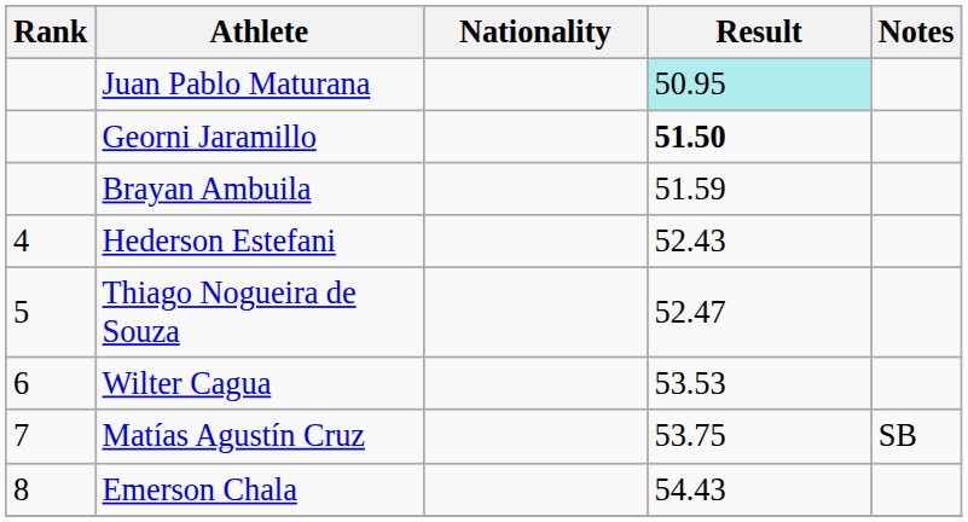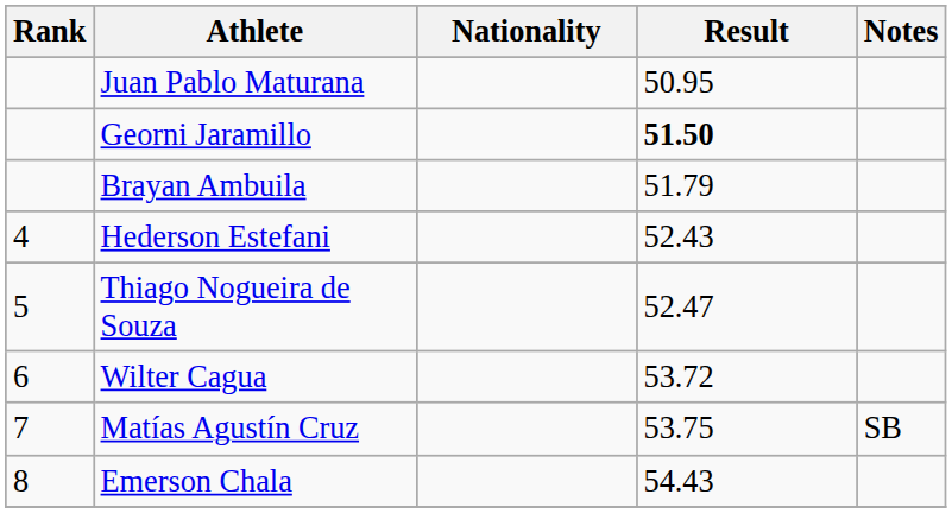 <table class="wikitable" style="font-size:95%" style="width:35em;" style="text-align:center">
 <tr>
 <th>Rank</th>
 <th width=150>Athlete</th>
 <th width=100>Nationality</th>
 <th width=100>Result</th>
 <th>Notes</th>
 </tr>
 <tr>
 <td></td>
 <td align=left><a href='#'>Juan Pablo Maturana</a></td>
 <td align=left></td>
-<td style="background: paleturquoise;">50.95</td>
+<td>50.95</td>
 <td></td>
 </tr>
 <tr>
 <td></td>
 <td align=left><a href='#'>Georni Jaramillo</a></td>
 <td align=left></td>
 <td><strong>51.50</strong></td>
 <td></td>
 </tr>
 <tr>
 <td></td>
 <td align=left><a href='#'>Brayan Ambuila</a></td>
 <td align=left></td>
-<td>51.59</td>
+<td>51.79</td>
 <td></td>
 </tr>
 <tr>
 <td>4</td>
 <td align=left><a href='#'>Hederson Estefani</a></td>
 <td align=left></td>
 <td>52.43</td>
 <td></td>
 </tr>
 <tr>
 <td>5</td>
 <td align=left><a href='#'>Thiago Nogueira de Souza</a></td>
 <td align=left></td>
 <td>52.47</td>
 <td></td>
 </tr>
 <tr>
 <td>6</td>
 <td align=left><a href='#'>Wilter Cagua</a></td>
 <td align=left></td>
-<td>53.53</td>
+<td>53.72</td>
 <td></td>
 </tr>
 <tr>
 <td>7</td>
 <td align=left><a href='#'>Matías Agustín Cruz</a></td>
 <td align=left></td>
 <td>53.75</td>
 <td>SB</td>
 </tr>
 <tr>
 <td>8</td>
 <td align=left><a href='#'>Emerson Chala</a></td>
 <td align=left></td>
 <td>54.43</td>
 <td></td>
 </tr>
 <tr>
 </tr>
 </table>
